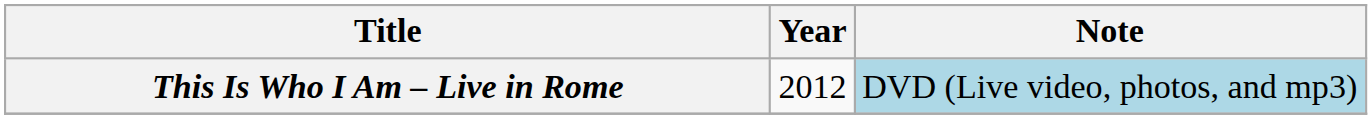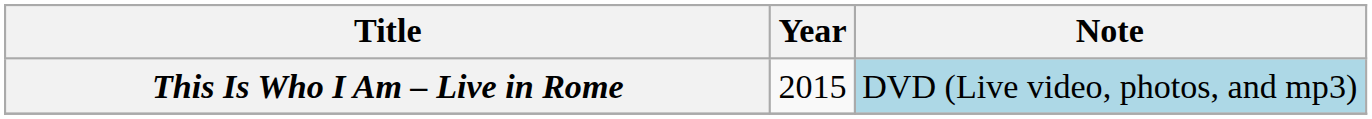 <table class="wikitable plainrowheaders" style="text-align:center">
 <tr>
 <th scope="col" style="width:22em;">Title</th>
 <th scope="col" style="width:1em;">Year</th>
 <th scope="col">Note</th>
 </tr>
 <tr>
 <th scope="row"><em>This Is Who I Am – Live in Rome</em></th>
-<td>2012</td>
+<td>2015</td>
 <td style="background: lightblue;">DVD (Live video, photos, and mp3)</td>
 </tr>
 <tr>
 </tr>
 </table>
